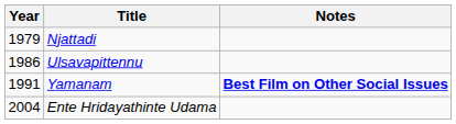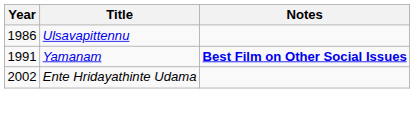 <table class="wikitable sortable">
 <tr>
 <th>Year</th>
 <th>Title</th>
 <th class="unsortable">Notes</th>
-</tr>
-<tr>
-<td>1979</td>
-<td><em><a href='#'>Njattadi</a></em></td>
-<td></td>
 </tr>
 <tr>
 <td>1986</td>
 <td><em><a href='#'>Ulsavapittennu</a></em></td>
 <td></td>
 </tr>
 <tr>
 <td>1991</td>
 <td><em><a href='#'>Yamanam</a></em></td>
 <td><strong><a href='#'>Best Film on Other Social Issues</a></strong></td>
 </tr>
 <tr>
-<td>2004</td>
+<td>2002</td>
 <td><em>Ente Hridayathinte Udama</em></td>
 <td></td>
 </tr>
 </table>
